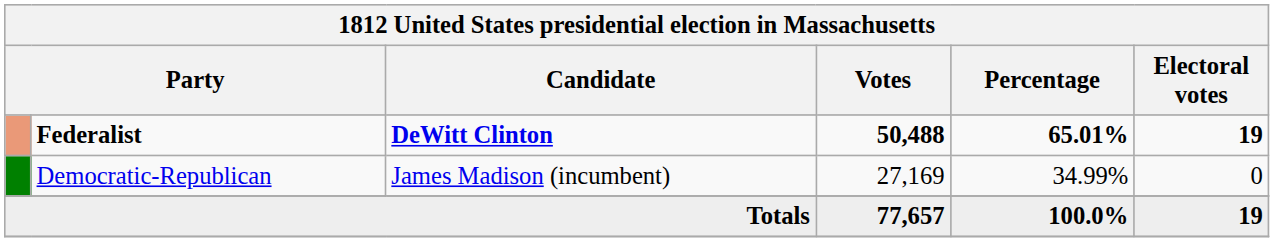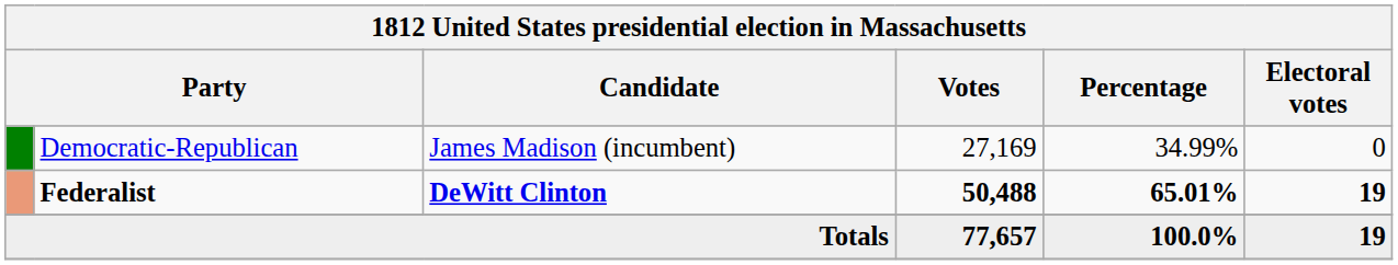 <table class="wikitable" style="font-size: 95%;">
 <tr>
 <th colspan="6">1812 United States presidential election in Massachusetts</th>
 </tr>
 <tr>
 <th colspan="2" style="width: 15em">Party</th>
 <th style="width: 17em">Candidate</th>
 <th style="width: 5em">Votes</th>
 <th style="width: 7em">Percentage</th>
 <th style="width: 5em">Electoral votes</th>
 </tr>
 <tr>
+<th style="background-color:#008000; width: 3px"></th>
+<td style="width: 130px"><a href='#'>Democratic-Republican</a></td>
+<td><a href='#'>James Madison</a> (incumbent)</td>
+<td align="right">27,169</td>
+<td align="right">34.99%</td>
+<td align="right">0</td>
+</tr>
+<tr>
 <th style="background-color:#EA9978; width: 3px"></th>
 <td style="width: 130px"><strong>Federalist</strong></td>
 <td><strong><a href='#'>DeWitt Clinton</a></strong></td>
 <td align="right"><strong>50,488</strong></td>
 <td align="right"><strong>65.01%</strong></td>
 <td align="right"><strong>19</strong></td>
-</tr>
-<tr>
-<th style="background-color:#008000; width: 3px"></th>
-<td style="width: 130px"><a href='#'>Democratic-Republican</a></td>
-<td><a href='#'>James Madison</a> (incumbent)</td>
-<td align="right">27,169</td>
-<td align="right">34.99%</td>
-<td align="right">0</td>
 </tr>
 <tr>
 </tr>
 <tr bgcolor="#EEEEEE">
 <td colspan="3" align="right"><strong>Totals</strong></td>
 <td align="right"><strong>77,657</strong></td>
 <td align="right"><strong>100.0%</strong></td>
 <td align="right"><strong>19</strong></td>
 </tr>
 <tr>
 </tr>
 </table>
